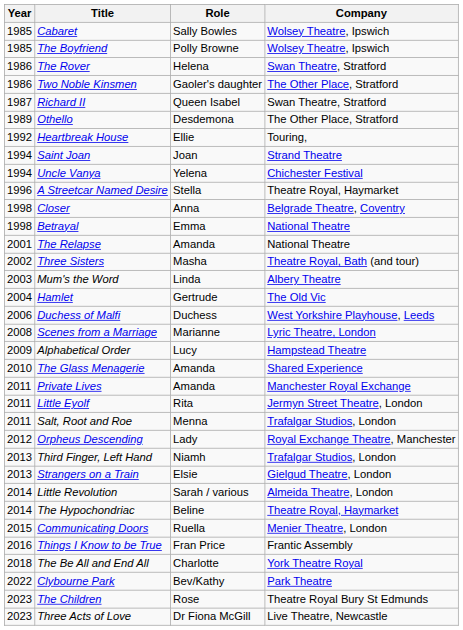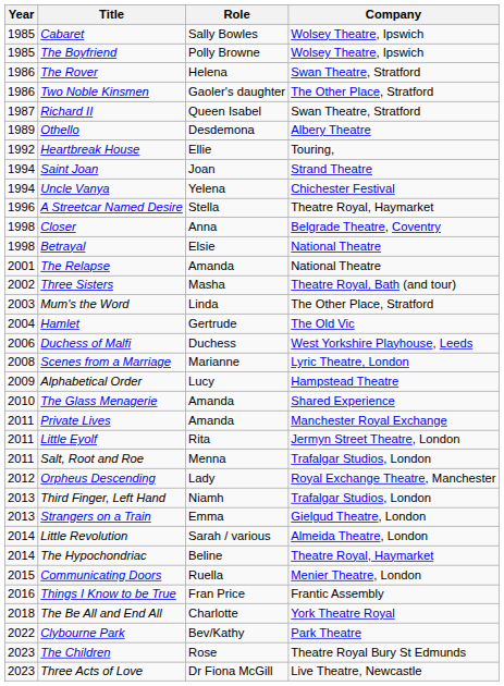 <table class="wikitable" style="font-size: 90%;">
 <tr>
 <th>Year</th>
 <th>Title</th>
 <th>Role</th>
 <th>Company</th>
 </tr>
 <tr>
 <td>1985</td>
 <td><em><a href='#'>Cabaret</a></em></td>
 <td>Sally Bowles</td>
 <td><a href='#'>Wolsey Theatre</a>, Ipswich</td>
 </tr>
 <tr>
 <td>1985</td>
 <td><em><a href='#'>The Boyfriend</a></em></td>
 <td>Polly Browne</td>
 <td><a href='#'>Wolsey Theatre</a>, Ipswich</td>
 </tr>
 <tr>
 <td>1986</td>
 <td><em><a href='#'>The Rover</a></em></td>
 <td>Helena</td>
 <td><a href='#'>Swan Theatre</a>, Stratford</td>
 </tr>
 <tr>
 <td>1986</td>
 <td><em><a href='#'>Two Noble Kinsmen</a></em></td>
 <td>Gaoler's daughter</td>
 <td><a href='#'>The Other Place</a>, Stratford</td>
 </tr>
 <tr>
 <td>1987</td>
 <td><em><a href='#'>Richard II</a></em></td>
 <td>Queen Isabel</td>
 <td>Swan Theatre, Stratford</td>
 </tr>
 <tr>
 <td>1989</td>
 <td><em><a href='#'>Othello</a></em></td>
 <td>Desdemona</td>
-<td>The Other Place, Stratford</td>
+<td><a href='#'>Albery Theatre</a></td>
 </tr>
 <tr>
 <td>1992</td>
 <td><em><a href='#'>Heartbreak House</a></em></td>
 <td>Ellie</td>
 <td>Touring,</td>
 </tr>
 <tr>
 <td>1994</td>
 <td><em><a href='#'>Saint Joan</a></em></td>
 <td>Joan</td>
 <td><a href='#'>Strand Theatre</a></td>
 </tr>
 <tr>
 <td>1994</td>
 <td><em><a href='#'>Uncle Vanya</a></em></td>
 <td>Yelena</td>
 <td><a href='#'>Chichester Festival</a></td>
 </tr>
 <tr>
 <td>1996</td>
 <td><em><a href='#'>A Streetcar Named Desire</a></em></td>
 <td>Stella</td>
 <td>Theatre Royal, Haymarket</td>
 </tr>
 <tr>
 <td>1998</td>
 <td><em><a href='#'>Closer</a></em></td>
 <td>Anna</td>
 <td><a href='#'>Belgrade Theatre</a>, <a href='#'>Coventry</a></td>
 </tr>
 <tr>
 <td>1998</td>
 <td><em><a href='#'>Betrayal</a></em></td>
-<td>Emma</td>
+<td>Elsie</td>
 <td><a href='#'>National Theatre</a></td>
 </tr>
 <tr>
 <td>2001</td>
 <td><em><a href='#'>The Relapse</a></em></td>
 <td>Amanda</td>
 <td>National Theatre</td>
 </tr>
 <tr>
 <td>2002</td>
 <td><em><a href='#'>Three Sisters</a></em></td>
 <td>Masha</td>
 <td><a href='#'>Theatre Royal, Bath</a> (and tour)</td>
 </tr>
 <tr>
 <td>2003</td>
 <td><em>Mum's the Word</em></td>
 <td>Linda</td>
-<td><a href='#'>Albery Theatre</a></td>
+<td>The Other Place, Stratford</td>
 </tr>
 <tr>
 <td>2004</td>
 <td><em><a href='#'>Hamlet</a></em></td>
 <td>Gertrude</td>
 <td><a href='#'>The Old Vic</a></td>
 </tr>
 <tr>
 <td>2006</td>
 <td><em><a href='#'>Duchess of Malfi</a></em></td>
 <td>Duchess</td>
 <td><a href='#'>West Yorkshire Playhouse</a>, <a href='#'>Leeds</a></td>
 </tr>
 <tr>
 <td>2008</td>
 <td><em><a href='#'>Scenes from a Marriage</a></em></td>
 <td>Marianne</td>
 <td><a href='#'>Lyric Theatre, London</a></td>
 </tr>
 <tr>
 <td>2009</td>
 <td><em>Alphabetical Order</em></td>
 <td>Lucy</td>
 <td><a href='#'>Hampstead Theatre</a></td>
 </tr>
 <tr>
 <td>2010</td>
 <td><em><a href='#'>The Glass Menagerie</a></em></td>
 <td>Amanda</td>
 <td><a href='#'>Shared Experience</a></td>
 </tr>
 <tr>
 <td>2011</td>
 <td><em><a href='#'>Private Lives</a></em></td>
 <td>Amanda</td>
 <td><a href='#'>Manchester Royal Exchange</a></td>
 </tr>
 <tr>
 <td>2011</td>
 <td><em><a href='#'>Little Eyolf</a></em></td>
 <td>Rita</td>
 <td><a href='#'>Jermyn Street Theatre</a>, London</td>
 </tr>
 <tr>
 <td>2011</td>
 <td><em>Salt, Root and Roe</em></td>
 <td>Menna</td>
 <td><a href='#'>Trafalgar Studios</a>, London</td>
 </tr>
 <tr>
 <td>2012</td>
 <td><em><a href='#'>Orpheus Descending</a></em></td>
 <td>Lady</td>
 <td><a href='#'>Royal Exchange Theatre</a>, Manchester</td>
 </tr>
 <tr>
 <td>2013</td>
 <td><em>Third Finger, Left Hand</em></td>
 <td>Niamh</td>
 <td><a href='#'>Trafalgar Studios</a>, London</td>
 </tr>
 <tr>
 <td>2013</td>
 <td><em><a href='#'>Strangers on a Train</a></em></td>
-<td>Elsie</td>
+<td>Emma</td>
 <td><a href='#'>Gielgud Theatre</a>, London</td>
 </tr>
 <tr>
 <td>2014</td>
 <td><em>Little Revolution</em></td>
 <td>Sarah / various</td>
 <td><a href='#'>Almeida Theatre</a>, London</td>
 </tr>
 <tr>
 <td>2014</td>
 <td><em>The Hypochondriac</em></td>
 <td>Beline</td>
 <td><a href='#'>Theatre Royal, Haymarket</a></td>
 </tr>
 <tr>
 <td>2015</td>
 <td><em><a href='#'>Communicating Doors</a></em></td>
 <td>Ruella</td>
 <td><a href='#'>Menier Theatre</a>, London</td>
 </tr>
 <tr>
 <td>2016</td>
 <td><em><a href='#'>Things I Know to be True</a></em></td>
 <td>Fran Price</td>
 <td>Frantic Assembly</td>
 </tr>
 <tr>
 <td>2018</td>
 <td><em>The Be All and End All</em></td>
 <td>Charlotte</td>
 <td><a href='#'>York Theatre Royal</a></td>
 </tr>
 <tr>
 <td>2022</td>
 <td><em><a href='#'>Clybourne Park</a></em></td>
 <td>Bev/Kathy</td>
 <td><a href='#'>Park Theatre</a></td>
 </tr>
 <tr>
 <td>2023</td>
 <td><em><a href='#'>The Children</a></em></td>
 <td>Rose</td>
 <td>Theatre Royal Bury St Edmunds</td>
 </tr>
 <tr>
 <td>2023</td>
 <td><em>Three Acts of Love</em></td>
 <td>Dr Fiona McGill</td>
 <td>Live Theatre, Newcastle</td>
 </tr>
 </table>
